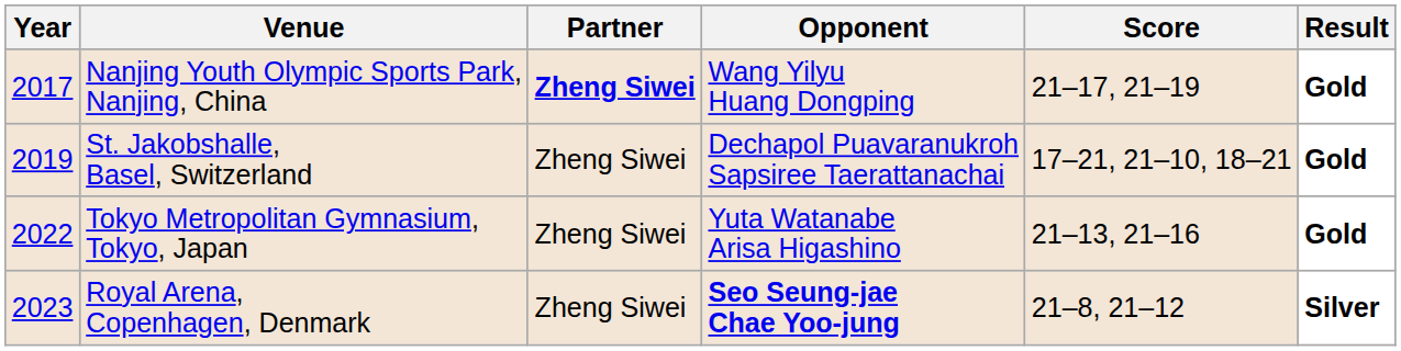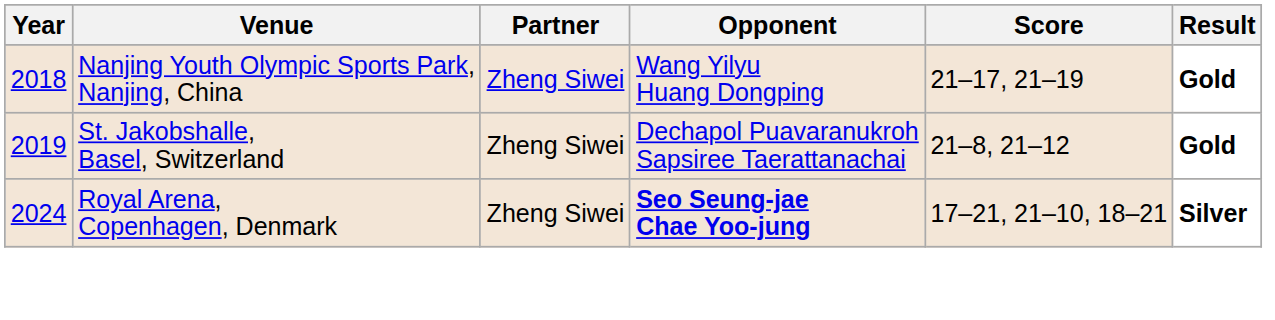 <table class="sortable wikitable" style="font-size: 90%">
 <tr>
 <th>Year</th>
 <th>Venue</th>
 <th>Partner</th>
 <th>Opponent</th>
 <th>Score</th>
 <th>Result</th>
 </tr>
 <tr style="background:#F3E6D7">
-<td align="center"><a href='#'>2017</a></td>
+<td align="center"><a href='#'>2018</a></td>
 <td align="left"><a href='#'>Nanjing Youth Olympic Sports Park</a>,<br><a href='#'>Nanjing</a>, China</td>
-<td align="left"><strong> <a href='#'>Zheng Siwei</a></strong></td>
+<td align="left"> <a href='#'>Zheng Siwei</a></td>
 <td align="left"> <a href='#'>Wang Yilyu</a><br> <a href='#'>Huang Dongping</a></td>
 <td align="left">21–17, 21–19</td>
 <td style="text-align:left; background:white"> <strong>Gold</strong></td>
 </tr>
 <tr style="background:#F3E6D7">
 <td align="center"><a href='#'>2019</a></td>
 <td align="left"><a href='#'>St. Jakobshalle</a>,<br><a href='#'>Basel</a>, Switzerland</td>
 <td align="left"> Zheng Siwei</td>
 <td align="left"> <a href='#'>Dechapol Puavaranukroh</a><br> <a href='#'>Sapsiree Taerattanachai</a></td>
-<td align="left">17–21, 21–10, 18–21</td>
+<td align="left">21–8, 21–12</td>
 <td style="text-align:left; background:white"> <strong>Gold</strong></td>
 </tr>
 <tr style="background:#F3E6D7">
-<td align="center"><a href='#'>2022</a></td>
-<td align="left"><a href='#'>Tokyo Metropolitan Gymnasium</a>,<br><a href='#'>Tokyo</a>, Japan</td>
-<td align="left"> Zheng Siwei</td>
-<td align="left"> <a href='#'>Yuta Watanabe</a><br> <a href='#'>Arisa Higashino</a></td>
-<td align="left">21–13, 21–16</td>
-<td style="text-align:left; background:white"> <strong>Gold</strong></td>
-</tr>
-<tr style="background:#F3E6D7">
-<td align="center"><a href='#'>2023</a></td>
+<td align="center"><a href='#'>2024</a></td>
 <td align="left"><a href='#'>Royal Arena</a>,<br><a href='#'>Copenhagen</a>, Denmark</td>
 <td align="left"> Zheng Siwei</td>
 <td align="left"><strong> <a href='#'>Seo Seung-jae</a><br> <a href='#'>Chae Yoo-jung</a></strong></td>
-<td align="left">21–8, 21–12</td>
+<td align="left">17–21, 21–10, 18–21</td>
 <td style="text-align:left; background:white"> <strong>Silver</strong></td>
 </tr>
 </table>
